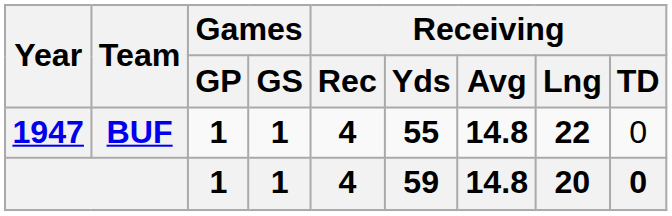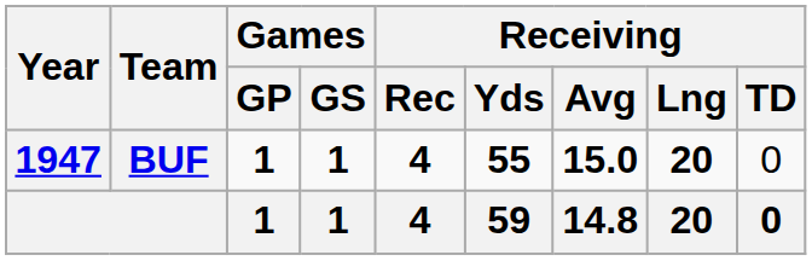 <table class="wikitable" style="text-align:center">
 <tr>
 <th rowspan="2">Year</th>
 <th rowspan="2">Team</th>
 <th colspan="2">Games</th>
 <th colspan="5">Receiving</th>
 </tr>
 <tr>
 <th>GP</th>
 <th>GS</th>
 <th>Rec</th>
 <th>Yds</th>
 <th>Avg</th>
 <th>Lng</th>
 <th>TD</th>
 </tr>
 <tr>
 <th><a href='#'>1947</a></th>
 <th><a href='#'>BUF</a></th>
 <td><strong>1</strong></td>
 <td><strong>1</strong></td>
 <td><strong>4</strong></td>
 <td><strong>55</strong></td>
-<td><strong>14.8</strong></td>
-<td><strong>22</strong></td>
+<td><strong>15.0</strong></td>
+<td><strong>20</strong></td>
 <td>0</td>
 </tr>
 <tr>
 <th colspan="2"></th>
 <th>1</th>
 <th>1</th>
 <th>4</th>
 <th>59</th>
 <th>14.8</th>
 <th>20</th>
 <th>0</th>
 </tr>
 </table>
